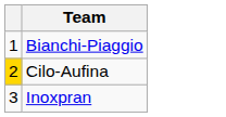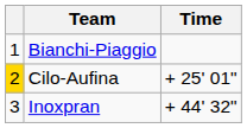 <table class="wikitable">
 <tr>
 <th></th>
 <th>Team</th>
+<th>Time</th>
 </tr>
 <tr>
 <td>1</td>
 <td><a href='#'>Bianchi-Piaggio</a></td>
+<td align=right></td>
 </tr>
 <tr>
 <td style="background: gold;">2</td>
 <td>Cilo-Aufina</td>
+<td align=right>+ 25' 01"</td>
 </tr>
 <tr>
 <td>3</td>
 <td><a href='#'>Inoxpran</a></td>
+<td align=right>+ 44' 32"</td>
 </tr>
 </table>
